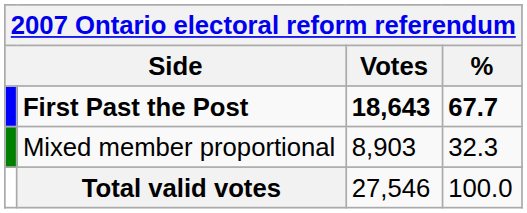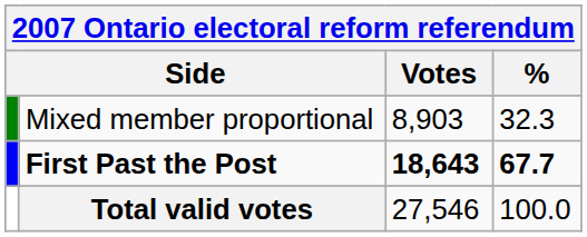 <table class="wikitable" style="font-size: 95%; clear:both">
 <tr style="background-color:#E9E9E9">
 <th colspan=4><a href='#'>2007 Ontario electoral reform referendum</a></th>
 </tr>
 <tr style="background-color:#E9E9E9">
 <th colspan=2 style="width: 130px">Side</th>
 <th style="width: 50px">Votes</th>
 <th style="width: 40px">%</th>
 </tr>
 <tr>
+<td bgcolor="green"></td>
+<td>Mixed member proportional</td>
+<td>8,903</td>
+<td>32.3</td>
+</tr>
+<tr>
 <td bgcolor="blue"></td>
 <td><strong>First Past the Post</strong></td>
 <td><strong>18,643</strong></td>
 <td><strong>67.7</strong></td>
-</tr>
-<tr>
-<td bgcolor="green"></td>
-<td>Mixed member proportional</td>
-<td>8,903</td>
-<td>32.3</td>
 </tr>
 <tr>
 <td bgcolor="white"></td>
 <th>Total valid votes</th>
 <td>27,546</td>
 <td>100.0</td>
 </tr>
 </table>
